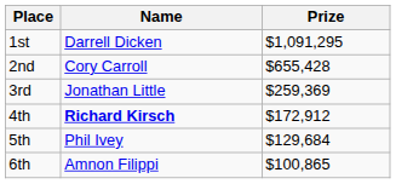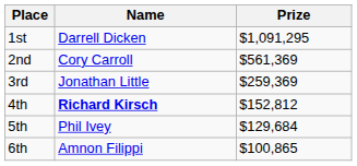 <table class="wikitable">
 <tr>
 <th width="50">Place</th>
 <th width="200">Name</th>
 <th width="125">Prize</th>
 </tr>
 <tr>
 <td>1st</td>
 <td><a href='#'>Darrell Dicken</a></td>
 <td>$1,091,295</td>
 </tr>
 <tr>
 <td>2nd</td>
 <td><a href='#'>Cory Carroll</a></td>
-<td>$655,428</td>
+<td>$561,369</td>
 </tr>
 <tr>
 <td>3rd</td>
 <td><a href='#'>Jonathan Little</a></td>
 <td>$259,369</td>
 </tr>
 <tr>
 <td>4th</td>
 <td><strong><a href='#'>Richard Kirsch</a></strong></td>
-<td>$172,912</td>
+<td>$152,812</td>
 </tr>
 <tr>
 <td>5th</td>
 <td><a href='#'>Phil Ivey</a></td>
 <td>$129,684</td>
 </tr>
 <tr>
 <td>6th</td>
 <td><a href='#'>Amnon Filippi</a></td>
 <td>$100,865</td>
 </tr>
 </table>
